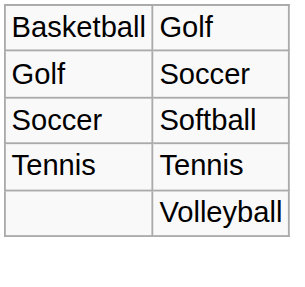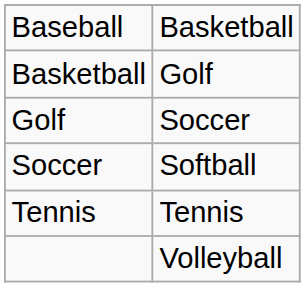 <table class="wikitable">
 <tr>
+</tr>
+<tr>
+<td>Baseball</td>
+<td>Basketball</td>
 </tr>
 <tr>
 <td>Basketball</td>
 <td>Golf</td>
 </tr>
 <tr>
 <td>Golf</td>
 <td>Soccer</td>
 </tr>
 <tr>
 <td>Soccer</td>
 <td>Softball</td>
 </tr>
 <tr>
 <td>Tennis</td>
 <td>Tennis</td>
 </tr>
 <tr>
 <td></td>
 <td>Volleyball</td>
 </tr>
 </table>
